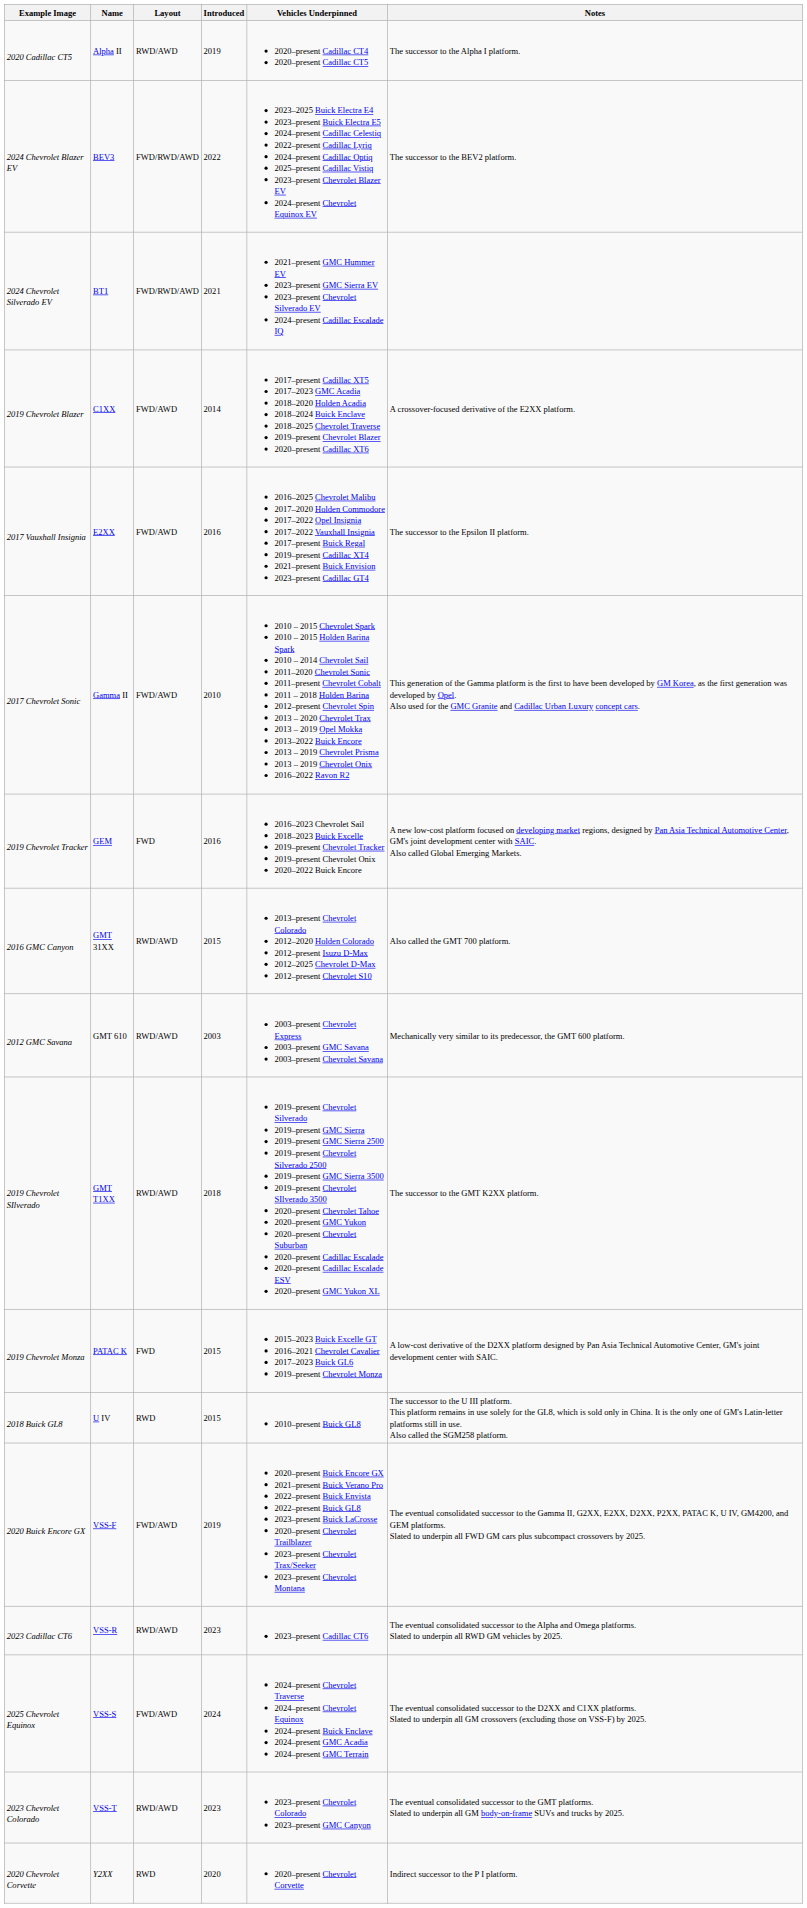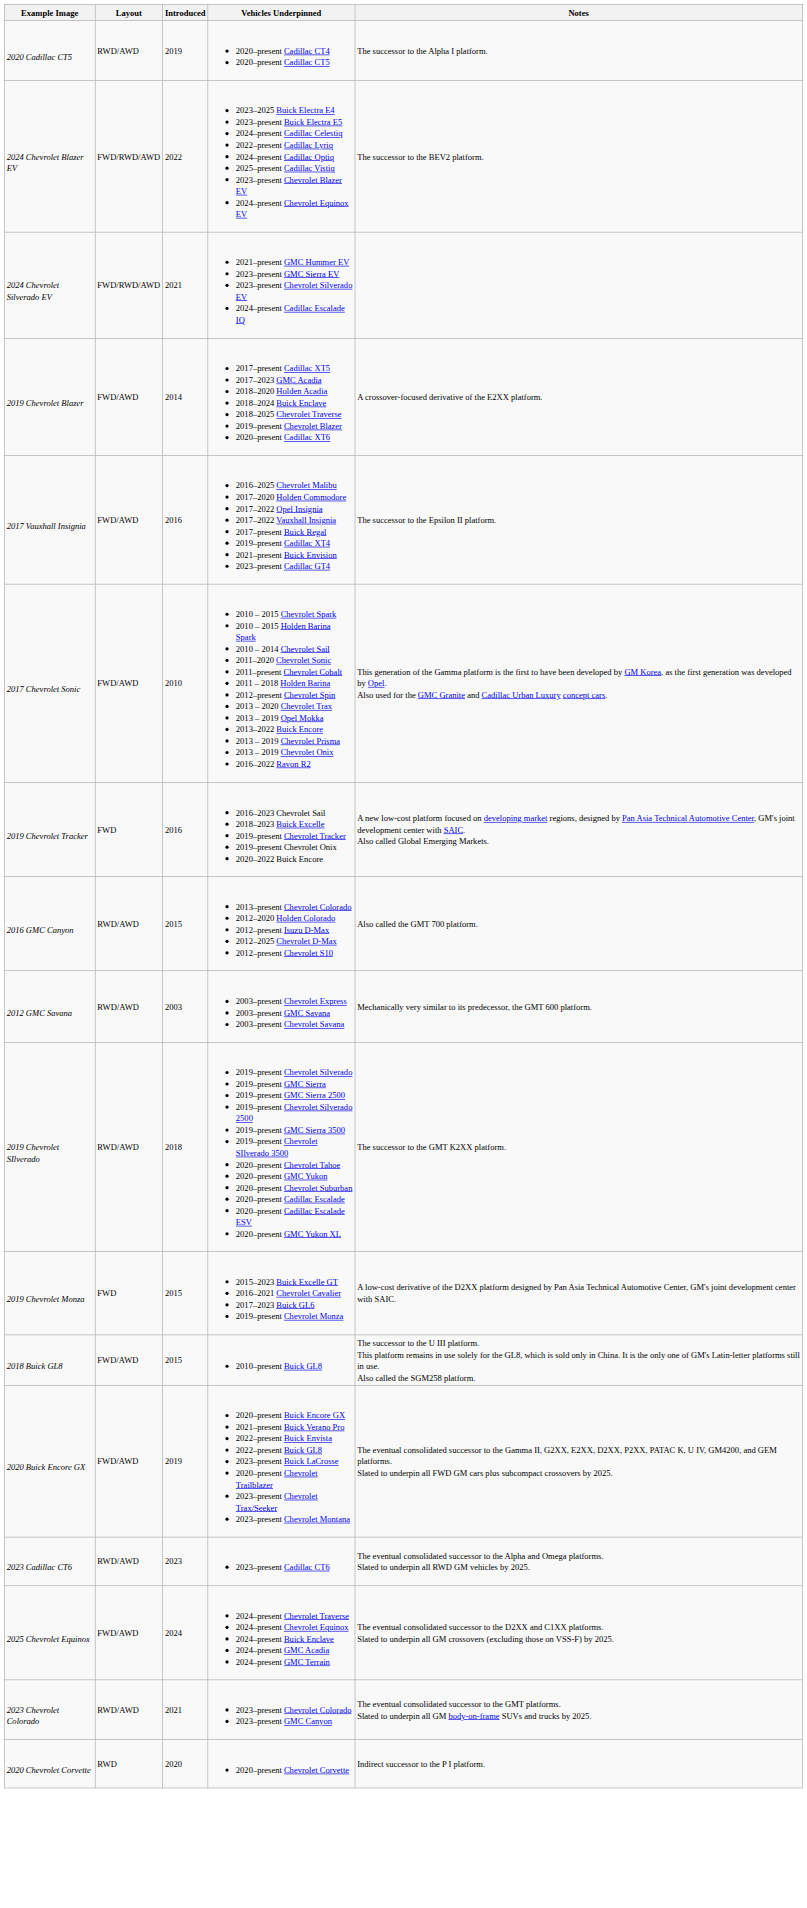 <table class="wikitable sortable mw-collapsible">
 <tr>
 <th><small>Example Image</small></th>
-<th><small>Name</small></th>
 <th><small>Layout</small></th>
 <th><small>Introduced</small></th>
 <th><small>Vehicles Underpinned</small></th>
 <th><small>Notes</small></th>
 </tr>
 <tr>
 <td><small></small><br><em><small>2020 Cadillac CT5</small></em></td>
-<td><small><a href='#'>Alpha</a>  II</small></td>
 <td><small>RWD/AWD</small></td>
 <td><small>2019</small></td>
 <td><br><ul><li><small>2020–present <a href='#'>Cadillac CT4</a></small></li><li><small>2020–present <a href='#'>Cadillac CT5</a></small></li></ul></td>
 <td><small>The successor to the Alpha I platform.</small></td>
 </tr>
 <tr>
 <td><small></small><br><em><small>2024 Chevrolet Blazer EV</small></em></td>
-<td><a href='#'><small>BEV3</small></a></td>
 <td><small>FWD/RWD/AWD</small></td>
 <td><small>2022</small></td>
 <td><br><ul><li><small>2023–2025 <a href='#'>Buick Electra E4</a></small></li><li><small>2023–present <a href='#'>Buick Electra E5</a></small></li><li><small>2024–present <a href='#'>Cadillac Celestiq</a> </small></li><li><small>2022–present <a href='#'>Cadillac Lyriq</a></small></li><li><small>2024–present <a href='#'>Cadillac Optiq</a></small></li><li><small>2025–present <a href='#'>Cadillac Vistiq</a></small></li><li><small>2023–present <a href='#'>Chevrolet Blazer EV</a></small></li><li><small>2024–present <a href='#'>Chevrolet Equinox EV</a></small></li></ul></td>
 <td><small>The successor to the BEV2 platform.</small></td>
 </tr>
 <tr>
 <td><small></small><br><em><small>2024 Chevrolet Silverado EV</small></em></td>
-<td><a href='#'><small>BT1</small></a></td>
 <td><small>FWD/RWD/AWD</small></td>
 <td><small>2021</small></td>
 <td><br><ul><li><small>2021–present <a href='#'>GMC Hummer EV</a></small></li><li><small>2023–present <a href='#'>GMC Sierra EV</a></small></li><li><small>2023–present <a href='#'>Chevrolet Silverado EV</a></small></li><li><small>2024–present <a href='#'>Cadillac Escalade IQ</a></small></li></ul></td>
 <td></td>
 </tr>
 <tr>
 <td><small></small><br><em><small>2019 Chevrolet Blazer</small></em></td>
-<td><a href='#'><small>C1XX</small></a></td>
 <td><small>FWD/AWD</small></td>
 <td><small>2014</small></td>
 <td><br><ul><li><small>2017–present <a href='#'>Cadillac XT5</a></small></li><li><small>2017–2023 <a href='#'>GMC Acadia</a></small></li><li><small>2018–2020 <a href='#'>Holden Acadia</a></small></li><li><small>2018–2024 <a href='#'>Buick Enclave</a></small></li><li><small>2018–2025 <a href='#'>Chevrolet Traverse</a></small></li><li><small>2019–present <a href='#'>Chevrolet Blazer</a></small></li><li><small>2020–present <a href='#'>Cadillac XT6</a></small></li></ul></td>
 <td><small>A crossover-focused derivative of the E2XX platform.</small></td>
 </tr>
 <tr>
 <td><small></small><br><em><small>2017 Vauxhall Insignia</small></em></td>
-<td><a href='#'><small>E2XX</small></a></td>
 <td><small>FWD/AWD</small></td>
 <td><small>2016</small></td>
 <td><br><ul><li><small>2016–2025 <a href='#'>Chevrolet Malibu</a></small></li><li><small>2017–2020 <a href='#'>Holden Commodore</a></small></li><li><small>2017–2022 <a href='#'>Opel Insignia</a></small></li><li><small>2017–2022 <a href='#'>Vauxhall Insignia</a></small></li><li><small>2017–present <a href='#'>Buick Regal</a></small></li><li><small>2019–present <a href='#'>Cadillac XT4</a></small></li><li><small>2021–present <a href='#'>Buick Envision</a></small></li><li><small>2023–present <a href='#'>Cadillac GT4</a></small></li></ul></td>
 <td><small>The successor to the Epsilon II platform.</small></td>
 </tr>
 <tr>
 <td><small></small><br><em><small>2017 Chevrolet Sonic</small></em></td>
-<td><small><a href='#'>Gamma</a> II</small></td>
 <td><small>FWD/AWD</small></td>
 <td><small>2010</small></td>
 <td><br><ul><li><small>2010 – 2015 <a href='#'>Chevrolet Spark</a></small></li><li><small>2010 – 2015 <a href='#'>Holden Barina Spark</a></small></li><li><small>2010 – 2014 <a href='#'>Chevrolet Sail</a></small></li><li><small>2011–2020 <a href='#'>Chevrolet Sonic</a></small></li><li><small>2011–present <a href='#'>Chevrolet Cobalt</a></small></li><li><small>2011 – 2018 <a href='#'>Holden Barina</a></small></li><li><small>2012–present <a href='#'>Chevrolet Spin</a></small></li><li><small>2013 – 2020 <a href='#'>Chevrolet Trax</a></small></li><li><small>2013 – 2019 <a href='#'>Opel Mokka</a></small></li><li><small>2013–2022 <a href='#'>Buick Encore</a></small></li><li><small>2013 – 2019 <a href='#'>Chevrolet Prisma</a></small></li><li><small>2013 – 2019 <a href='#'>Chevrolet Onix</a></small></li><li><small>2016–2022 <a href='#'>Ravon R2</a></small></li></ul></td>
 <td><small>This generation of the Gamma platform is the first to have been developed by <a href='#'>GM Korea</a>, as the first generation was developed by <a href='#'>Opel</a>.</small><br><small>Also used for the <a href='#'>GMC Granite</a> and <a href='#'>Cadillac Urban Luxury</a> <a href='#'>concept cars</a>.</small></td>
 </tr>
 <tr>
 <td><small></small><br><em><small>2019 Chevrolet Tracker</small></em></td>
-<td><a href='#'><small>GEM</small></a></td>
 <td><small>FWD</small></td>
 <td><small>2016</small></td>
 <td><br><ul><li><small>2016–2023 Chevrolet Sail</small></li><li><small>2018–2023 <a href='#'>Buick Excelle</a></small></li><li><small>2019–present <a href='#'>Chevrolet Tracker</a></small></li><li><small>2019–present Chevrolet Onix</small></li><li><small>2020–2022 Buick Encore</small></li></ul></td>
 <td><small>A new low-cost platform focused on <a href='#'>developing market</a> regions, designed by <a href='#'>Pan Asia Technical Automotive Center</a>, GM's joint development center with <a href='#'>SAIC</a>.</small><br><small>Also called Global Emerging Markets.</small></td>
 </tr>
 <tr>
 <td><small></small><br><em><small>2016 GMC Canyon</small></em></td>
-<td><small><a href='#'>GMT</a> 31XX</small></td>
 <td><small>RWD/AWD</small></td>
 <td><small>2015</small></td>
 <td><br><ul><li><small>2013–present <a href='#'>Chevrolet Colorado</a></small></li><li><small>2012–2020 <a href='#'>Holden Colorado</a></small></li><li><small>2012–present <a href='#'>Isuzu D-Max</a></small></li><li><small>2012–2025 <a href='#'>Chevrolet D-Max</a></small></li><li><small>2012–present <a href='#'>Chevrolet S10</a></small></li></ul></td>
 <td><small>Also called the GMT 700 platform.</small></td>
 </tr>
 <tr>
 <td><small></small><br><em><small>2012 GMC Savana</small></em></td>
-<td><small>GMT 610</small></td>
 <td><small>RWD/AWD</small></td>
 <td><small>2003</small></td>
 <td><br><ul><li><small>2003–present <a href='#'>Chevrolet Express</a></small></li><li><small>2003–present <a href='#'>GMC Savana</a></small></li><li><small>2003–present <a href='#'>Chevrolet Savana</a></small></li></ul></td>
 <td><small>Mechanically very similar to its predecessor, the GMT 600 platform.</small></td>
 </tr>
 <tr>
 <td><small></small><br><em><small>2019 Chevrolet SIlverado</small></em></td>
-<td><a href='#'><small>GMT T1XX</small></a></td>
 <td><small>RWD/AWD</small></td>
 <td><small>2018</small></td>
 <td><br><ul><li><small>2019–present <a href='#'>Chevrolet Silverado</a></small></li><li><small>2019–present <a href='#'>GMC Sierra</a></small></li><li><small>2019–present <a href='#'>GMC Sierra 2500</a></small></li><li><small>2019–present <a href='#'>Chevrolet Silverado 2500</a></small></li><li><small>2019–present <a href='#'>GMC Sierra 3500</a></small></li><li><small>2019–present <a href='#'>Chevrolet SIlverado 3500</a></small></li><li><small>2020–present <a href='#'>Chevrolet Tahoe</a></small></li><li><small>2020–present <a href='#'>GMC Yukon</a></small></li><li><small>2020–present <a href='#'>Chevrolet Suburban</a></small></li><li><small>2020–present <a href='#'>Cadillac Escalade</a></small></li><li><small>2020–present <a href='#'>Cadillac Escalade ESV</a></small></li><li><small>2020–present <a href='#'>GMC Yukon XL</a></small></li></ul></td>
 <td><small>The successor to the GMT K2XX platform.</small></td>
 </tr>
 <tr>
 <td><small></small><br><em><small>2019 Chevrolet Monza</small></em></td>
-<td><a href='#'><small>PATAC K</small></a></td>
 <td><small>FWD</small></td>
 <td><small>2015</small></td>
 <td><br><ul><li><small>2015–2023 <a href='#'>Buick Excelle GT</a></small></li><li><small>2016–2021 <a href='#'>Chevrolet Cavalier</a></small></li><li><small>2017–2023 <a href='#'>Buick GL6</a></small></li><li><small>2019–present <a href='#'>Chevrolet Monza</a></small></li></ul></td>
 <td><small>A low-cost derivative of the D2XX platform designed by Pan Asia Technical Automotive Center, GM's joint development center with SAIC.</small></td>
 </tr>
 <tr>
 <td><small></small><br><em><small>2018 Buick GL8</small></em></td>
-<td><small><a href='#'>U</a> IV</small></td>
-<td><small>RWD</small></td>
+<td><small>FWD/AWD</small></td>
 <td><small>2015</small></td>
 <td><br><ul><li><small>2010–present <a href='#'>Buick GL8</a></small></li></ul></td>
 <td><small>The successor to the U III platform.</small><br><small>This platform remains in use solely for the GL8, which is sold only in China. It is the only one of GM's Latin-letter platforms still in use.</small><br><small>Also called the SGM258 platform.</small></td>
 </tr>
 <tr>
 <td><small></small><br><em><small>2020 Buick Encore GX</small></em></td>
-<td><small><a href='#'>VSS-F</a></small></td>
 <td><small>FWD/AWD</small></td>
 <td><small>2019</small></td>
 <td><br><ul><li><small>2020–present <a href='#'>Buick Encore GX</a></small></li><li><small>2021–present <a href='#'>Buick Verano Pro</a> </small></li><li><small>2022–present <a href='#'>Buick Envista</a></small></li><li><small>2022–present <a href='#'>Buick GL8</a></small></li><li><small>2023–present <a href='#'>Buick LaCrosse</a></small></li><li><small>2020–present <a href='#'>Chevrolet Trailblazer</a></small></li><li><small>2023–present <a href='#'>Chevrolet Trax/Seeker</a></small></li><li><small>2023–present <a href='#'>Chevrolet Montana</a></small></li></ul></td>
 <td><small>The eventual consolidated successor to the Gamma II, G2XX, E2XX, D2XX, P2XX, PATAC K, U IV, GM4200, and GEM platforms.</small><br><small>Slated to underpin all FWD GM cars plus subcompact crossovers by 2025.</small></td>
 </tr>
 <tr>
 <td><small></small><br><em><small>2023 Cadillac CT6</small></em></td>
-<td><small><a href='#'>VSS-R</a></small></td>
 <td><small>RWD/AWD</small></td>
 <td><small>2023</small></td>
 <td><br><ul><li><small>2023–present <a href='#'>Cadillac CT6</a></small></li></ul></td>
 <td><small>The eventual consolidated successor to the Alpha and Omega platforms.</small><br><small>Slated to underpin all RWD GM vehicles by 2025.</small></td>
 </tr>
 <tr>
 <td><small></small><br><em><small>2025 Chevrolet Equinox</small></em></td>
-<td><small><a href='#'>VSS-S</a></small></td>
 <td><small>FWD/AWD</small></td>
 <td><small>2024</small></td>
 <td><br><ul><li><small>2024–present <a href='#'>Chevrolet Traverse</a></small></li><li><small>2024–present <a href='#'>Chevrolet Equinox</a> </small></li><li><small>2024–present <a href='#'>Buick Enclave</a></small></li><li><small>2024–present <a href='#'>GMC Acadia</a></small></li><li><small>2024–present <a href='#'>GMC Terrain</a></small></li></ul></td>
 <td><small>The eventual consolidated successor to the D2XX and C1XX platforms.</small><br><small>Slated to underpin all GM crossovers (excluding those on VSS-F) by 2025.</small></td>
 </tr>
 <tr>
 <td><small></small><br><em><small>2023 Chevrolet Colorado</small></em></td>
-<td><small><a href='#'>VSS-T</a></small></td>
 <td><small>RWD/AWD</small></td>
-<td><small>2023</small></td>
+<td><small>2021</small></td>
 <td><br><ul><li><small>2023–present <a href='#'>Chevrolet Colorado</a></small></li><li><small>2023–present <a href='#'>GMC Canyon</a></small></li></ul></td>
 <td><small>The eventual consolidated successor to the GMT platforms.</small><br><small>Slated to underpin all GM <a href='#'>body-on-frame</a> SUVs and trucks by 2025.</small></td>
 </tr>
 <tr>
 <td><br><em><small>2020 Chevrolet Corvette</small></em></td>
-<td><em><small>Y2XX</small></em></td>
 <td><small>RWD</small></td>
 <td><small>2020</small></td>
 <td><br><ul><li><small>2020–present <a href='#'>Chevrolet Corvette</a></small></li></ul></td>
 <td><small>Indirect successor to the P I platform.</small></td>
 </tr>
 </table>
